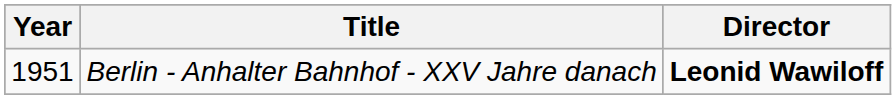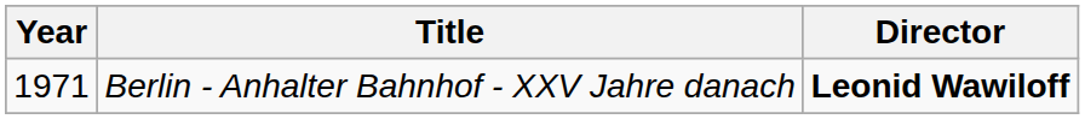 <table class="wikitable">
 <tr>
 <th>Year</th>
 <th>Title</th>
 <th>Director</th>
 </tr>
 <tr>
-<td>1951</td>
+<td>1971</td>
 <td><em>Berlin - Anhalter Bahnhof - XXV Jahre danach</em></td>
 <td><strong>Leonid Wawiloff</strong></td>
 </tr>
 </table>
